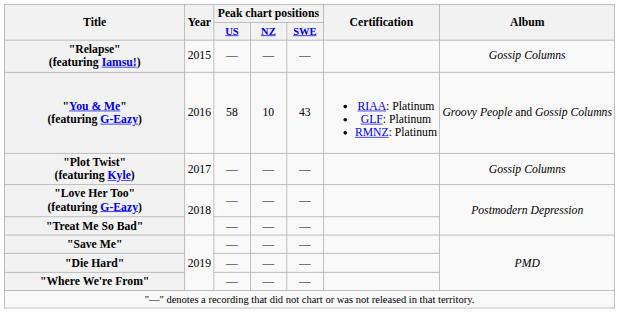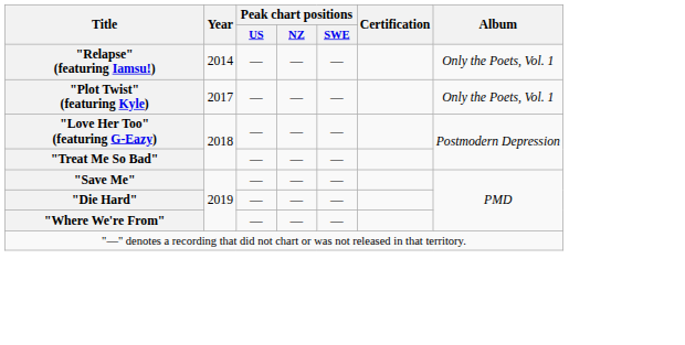 <table class="wikitable plainrowheaders" style="text-align:center;">
 <tr>
 <th scope="col" rowspan="2" style="width:15em;">Title</th>
 <th scope="col" rowspan="2">Year</th>
 <th scope="col" colspan="3">Peak chart positions</th>
 <th rowspan="2">Certification</th>
 <th scope="col" rowspan="2">Album</th>
 </tr>
 <tr>
 <th scope="col" style="width:3em;font-size:90%;"><a href='#'>US</a><br></th>
 <th scope="col" style="width:3em;font-size:90%;"><a href='#'>NZ</a><br></th>
 <th scope="col" style="width:3em;font-size:90%;"><a href='#'>SWE</a><br></th>
 </tr>
 <tr>
 <th scope="row">"Relapse"<br><span>(featuring <a href='#'>Iamsu!</a>)</span></th>
-<td>2015</td>
+<td>2014</td>
 <td>—</td>
 <td>—</td>
 <td>—</td>
 <td></td>
-<td><em>Gossip Columns</em></td>
-</tr>
-<tr>
-<th scope="row">"<a href='#'>You & Me</a>"<br><span>(featuring <a href='#'>G-Eazy</a>)</span></th>
-<td>2016</td>
-<td>58</td>
-<td>10</td>
-<td>43</td>
-<td><br><ul><li><a href='#'>RIAA</a>: Platinum</li><li><a href='#'>GLF</a>: Platinum</li><li><a href='#'>RMNZ</a>: Platinum</li></ul></td>
-<td><em>Groovy People</em> and <em>Gossip Columns</em></td>
+<td><em>Only the Poets, Vol. 1</em></td>
 </tr>
 <tr>
 <th scope="row">"Plot Twist"<br><span>(featuring <a href='#'>Kyle</a>)</span></th>
 <td>2017</td>
 <td>—</td>
 <td>—</td>
 <td>—</td>
 <td></td>
-<td><em>Gossip Columns</em></td>
+<td><em>Only the Poets, Vol. 1</em></td>
 </tr>
 <tr>
 <th scope="row">"Love Her Too" <br><span>(featuring <a href='#'>G-Eazy</a>)</span></th>
 <td rowspan="2">2018</td>
 <td>—</td>
 <td>—</td>
 <td>—</td>
 <td></td>
 <td rowspan="2"><em>Postmodern Depression</em></td>
 </tr>
 <tr>
 <th scope="row">"Treat Me So Bad"</th>
 <td>—</td>
 <td>—</td>
 <td>—</td>
 <td></td>
 </tr>
 <tr>
 <th scope="row">"Save Me"</th>
 <td rowspan="3">2019</td>
 <td>—</td>
 <td>—</td>
 <td>—</td>
 <td></td>
 <td rowspan="3"><em>PMD</em></td>
 </tr>
 <tr>
 <th scope="row">"Die Hard"</th>
 <td>—</td>
 <td>—</td>
 <td>—</td>
 <td></td>
 </tr>
 <tr>
 <th scope="row">"Where We're From"</th>
 <td>—</td>
 <td>—</td>
 <td>—</td>
 <td></td>
 </tr>
 <tr>
 <td colspan="7" style="font-size:90%">"—" denotes a recording that did not chart or was not released in that territory.</td>
 </tr>
 </table>
